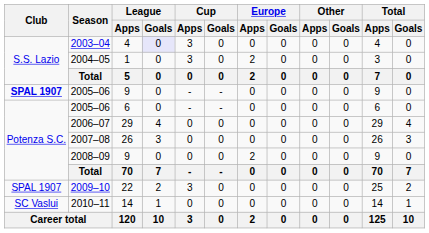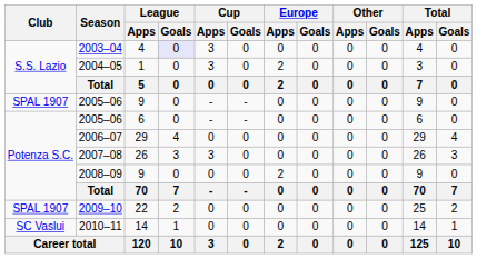 <table class="wikitable" style="text-align: center;">
 <tr>
 <th rowspan="2">Club</th>
 <th rowspan="2">Season</th>
 <th colspan="2">League</th>
 <th colspan="2">Cup</th>
 <th colspan="2"><a href='#'>Europe</a></th>
 <th colspan="2">Other</th>
 <th colspan="2">Total</th>
 </tr>
 <tr>
 <th>Apps</th>
 <th>Goals</th>
 <th>Apps</th>
 <th>Goals</th>
 <th>Apps</th>
 <th>Goals</th>
 <th>Apps</th>
 <th>Goals</th>
 <th>Apps</th>
 <th>Goals</th>
 </tr>
 <tr>
 <td rowspan="3"><a href='#'>S.S. Lazio</a></td>
 <td><a href='#'>2003–04</a></td>
 <td>4</td>
 <td style="background: lavender;">0</td>
 <td>3</td>
 <td>0</td>
 <td>0</td>
 <td>0</td>
 <td>0</td>
 <td>0</td>
 <td>4</td>
 <td>0</td>
 </tr>
 <tr>
 <td>2004–05</td>
 <td>1</td>
 <td>0</td>
 <td>3</td>
 <td>0</td>
 <td>2</td>
 <td>0</td>
 <td>0</td>
 <td>0</td>
 <td>3</td>
 <td>0</td>
 </tr>
 <tr>
 <th>Total</th>
 <th>5</th>
 <th>0</th>
 <th>0</th>
 <th>0</th>
 <th>2</th>
 <th>0</th>
 <th>0</th>
 <th>0</th>
 <th>7</th>
 <th>0</th>
 </tr>
 <tr>
-<td><strong><a href='#'>SPAL 1907</a></strong></td>
+<td><a href='#'>SPAL 1907</a></td>
 <td>2005–06</td>
 <td>9</td>
 <td>0</td>
 <td>-</td>
 <td>-</td>
 <td>0</td>
 <td>0</td>
 <td>0</td>
 <td>0</td>
 <td>9</td>
 <td>0</td>
 </tr>
 <tr>
 <td rowspan="5"><a href='#'>Potenza S.C.</a></td>
 <td>2005–06</td>
 <td>6</td>
 <td>0</td>
 <td>-</td>
 <td>-</td>
 <td>0</td>
 <td>0</td>
 <td>0</td>
 <td>0</td>
 <td>6</td>
 <td>0</td>
 </tr>
 <tr>
 <td>2006–07</td>
 <td>29</td>
 <td>4</td>
 <td>0</td>
 <td>0</td>
 <td>0</td>
 <td>0</td>
 <td>0</td>
 <td>0</td>
 <td>29</td>
 <td>4</td>
 </tr>
 <tr>
 <td>2007–08</td>
 <td>26</td>
 <td>3</td>
-<td>0</td>
+<td>3</td>
 <td>0</td>
 <td>0</td>
 <td>0</td>
 <td>0</td>
 <td>0</td>
 <td>26</td>
 <td>3</td>
 </tr>
 <tr>
 <td>2008–09</td>
 <td>9</td>
 <td>0</td>
 <td>0</td>
 <td>0</td>
 <td>2</td>
 <td>0</td>
 <td>0</td>
 <td>0</td>
 <td>9</td>
 <td>0</td>
 </tr>
 <tr>
 <th>Total</th>
 <th>70</th>
 <th>7</th>
 <th>-</th>
 <th>-</th>
 <th>0</th>
 <th>0</th>
 <th>0</th>
 <th>0</th>
 <th>70</th>
 <th>7</th>
 </tr>
 <tr>
 <td><a href='#'>SPAL 1907</a></td>
 <td><a href='#'>2009–10</a></td>
 <td>22</td>
 <td>2</td>
-<td>3</td>
+<td>0</td>
 <td>0</td>
 <td>0</td>
 <td>0</td>
 <td>0</td>
 <td>0</td>
 <td>25</td>
 <td>2</td>
 </tr>
 <tr>
 <td><a href='#'>SC Vaslui</a></td>
 <td>2010–11</td>
 <td>14</td>
 <td>1</td>
 <td>0</td>
 <td>0</td>
 <td>0</td>
 <td>0</td>
 <td>0</td>
 <td>0</td>
 <td>14</td>
 <td>1</td>
 </tr>
 <tr>
 <th colspan="2">Career total</th>
 <th>120</th>
 <th>10</th>
 <th>3</th>
 <th>0</th>
 <th>2</th>
 <th>0</th>
 <th>0</th>
 <th>0</th>
 <th>125</th>
 <th>10</th>
 </tr>
 </table>
